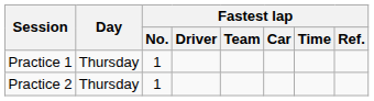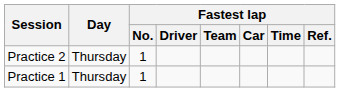 <table class="wikitable" style="font-size: 85%">
 <tr>
 <th rowspan="2">Session</th>
 <th rowspan="2">Day</th>
 <th colspan="6">Fastest lap</th>
 </tr>
 <tr>
 <th>No.</th>
 <th>Driver</th>
 <th>Team</th>
 <th>Car</th>
 <th>Time</th>
 <th>Ref.</th>
 </tr>
 <tr>
+<td nowrap>Practice 2</td>
+<td>Thursday</td>
+<td align="center">1</td>
+<td></td>
+<td></td>
+<td></td>
+<td></td>
+<td align="center"></td>
+</tr>
+<tr>
 <td nowrap>Practice 1</td>
 <td>Thursday</td>
 <td align="center">1</td>
 <td></td>
 <td></td>
 <td></td>
 <td></td>
 <td align="center"></td>
 </tr>
-<tr>
-<td nowrap>Practice 2</td>
-<td>Thursday</td>
-<td align="center">1</td>
-<td></td>
-<td></td>
-<td></td>
-<td></td>
-<td align="center"></td>
-</tr>
 </table>
